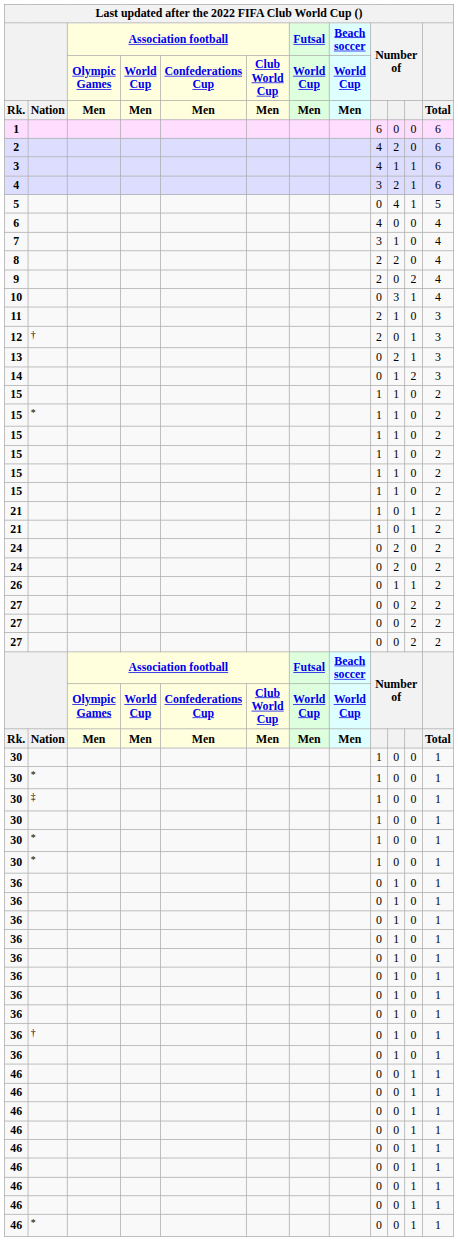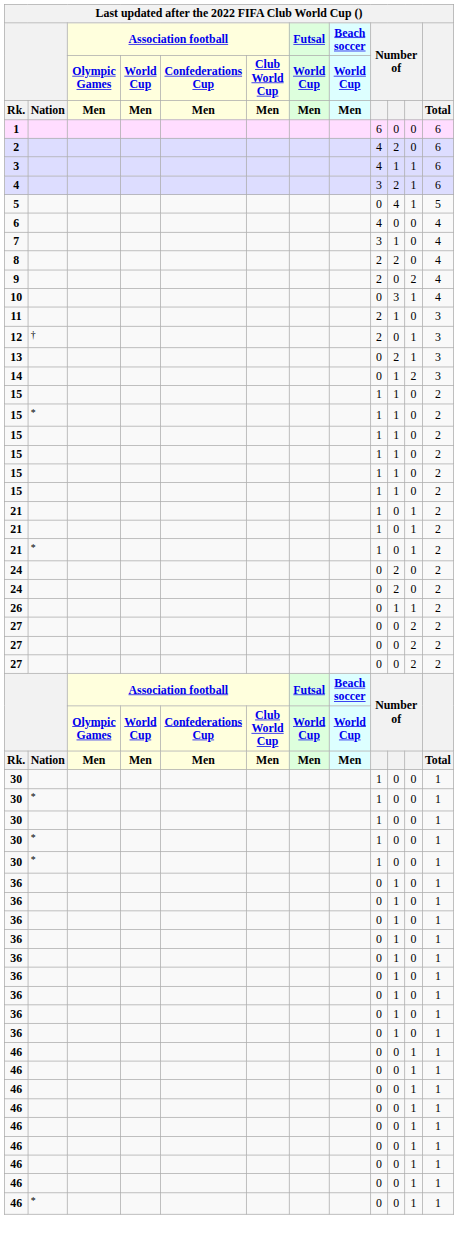 <table class="wikitable" style="margin-top: 0em; text-align: center; font-size: 100%;">
 <tr>
 <th colspan="12">Last updated after the 2022 FIFA Club World Cup ()</th>
 </tr>
 <tr>
 <th rowspan="2" colspan="2"></th>
 <th colspan="4" style="background: #ffd;"><a href='#'>Association football</a></th>
 <th style="background: #dfd;"><a href='#'>Futsal</a></th>
 <th style="background: #dff;"><a href='#'>Beach soccer</a></th>
 <th rowspan="2" colspan="3">Number of</th>
 <th rowspan="2"></th>
 </tr>
 <tr>
 <th style="background: #ffd;"><a href='#'>Olympic Games</a></th>
 <th style="background: #ffd;"><a href='#'>World Cup</a></th>
 <th style="background: #ffd;"><a href='#'>Confederations Cup</a></th>
 <th style="background: #ffd;"><a href='#'>Club World Cup</a></th>
 <th style="background: #dfd;"><a href='#'>World Cup</a></th>
 <th style="background: #dff;"><a href='#'>World Cup</a></th>
 </tr>
 <tr>
 <th style="width: 1em;">Rk.</th>
 <th>Nation</th>
 <th style="background: #ffd;">Men</th>
 <th style="background: #ffd;">Men</th>
 <th style="background: #ffd;">Men</th>
 <th style="background: #ffd;">Men</th>
 <th style="background: #dfd;">Men</th>
 <th style="background: #dff;">Men</th>
 <th style="width: 1em;"></th>
 <th style="width: 1em;"></th>
 <th style="width: 1em;"></th>
 <th style="width: 1em;">Total</th>
 </tr>
 <tr style="background: #fdf;">
 <td><strong>1</strong></td>
 <td style="text-align: left;"></td>
 <td></td>
 <td></td>
 <td></td>
 <td></td>
 <td></td>
 <td></td>
 <td>6</td>
 <td>0</td>
 <td>0</td>
 <td>6</td>
 </tr>
 <tr style="background: #ddf;">
 <td><strong>2</strong></td>
 <td style="text-align: left;"></td>
 <td></td>
 <td></td>
 <td></td>
 <td></td>
 <td></td>
 <td></td>
 <td>4</td>
 <td>2</td>
 <td>0</td>
 <td>6</td>
 </tr>
 <tr style="background: #ddf;">
 <td><strong>3</strong></td>
 <td style="text-align: left;"></td>
 <td></td>
 <td></td>
 <td></td>
 <td></td>
 <td></td>
 <td></td>
 <td>4</td>
 <td>1</td>
 <td>1</td>
 <td>6</td>
 </tr>
 <tr style="background: #ddf;">
 <td><strong>4</strong></td>
 <td style="text-align: left;"></td>
 <td></td>
 <td></td>
 <td></td>
 <td></td>
 <td></td>
 <td></td>
 <td>3</td>
 <td>2</td>
 <td>1</td>
 <td>6</td>
 </tr>
 <tr>
 <td><strong>5</strong></td>
 <td style="text-align: left;"></td>
 <td></td>
 <td></td>
 <td></td>
 <td></td>
 <td></td>
 <td></td>
 <td>0</td>
 <td>4</td>
 <td>1</td>
 <td>5</td>
 </tr>
 <tr>
 <td><strong>6</strong></td>
 <td style="text-align: left;"></td>
 <td></td>
 <td></td>
 <td></td>
 <td></td>
 <td></td>
 <td></td>
 <td>4</td>
 <td>0</td>
 <td>0</td>
 <td>4</td>
 </tr>
 <tr>
 <td><strong>7</strong></td>
 <td style="text-align: left;"></td>
 <td></td>
 <td></td>
 <td></td>
 <td></td>
 <td></td>
 <td></td>
 <td>3</td>
 <td>1</td>
 <td>0</td>
 <td>4</td>
 </tr>
 <tr>
 <td><strong>8</strong></td>
 <td style="text-align: left;"></td>
 <td></td>
 <td></td>
 <td></td>
 <td></td>
 <td></td>
 <td></td>
 <td>2</td>
 <td>2</td>
 <td>0</td>
 <td>4</td>
 </tr>
 <tr>
 <td><strong>9</strong></td>
 <td style="text-align: left;"></td>
 <td></td>
 <td></td>
 <td></td>
 <td></td>
 <td></td>
 <td></td>
 <td>2</td>
 <td>0</td>
 <td>2</td>
 <td>4</td>
 </tr>
 <tr>
 <td><strong>10</strong></td>
 <td style="text-align: left;"></td>
 <td></td>
 <td></td>
 <td></td>
 <td></td>
 <td></td>
 <td></td>
 <td>0</td>
 <td>3</td>
 <td>1</td>
 <td>4</td>
 </tr>
 <tr>
 <td><strong>11</strong></td>
 <td style="text-align: left;"></td>
 <td></td>
 <td></td>
 <td></td>
 <td></td>
 <td></td>
 <td></td>
 <td>2</td>
 <td>1</td>
 <td>0</td>
 <td>3</td>
 </tr>
 <tr>
 <td><strong>12</strong></td>
 <td style="text-align: left;"><sup>†</sup></td>
 <td></td>
 <td></td>
 <td></td>
 <td></td>
 <td></td>
 <td></td>
 <td>2</td>
 <td>0</td>
 <td>1</td>
 <td>3</td>
 </tr>
 <tr>
 <td><strong>13</strong></td>
 <td style="text-align: left;"></td>
 <td></td>
 <td></td>
 <td></td>
 <td></td>
 <td></td>
 <td></td>
 <td>0</td>
 <td>2</td>
 <td>1</td>
 <td>3</td>
 </tr>
 <tr>
 <td><strong>14</strong></td>
 <td style="text-align: left;"></td>
 <td></td>
 <td></td>
 <td></td>
 <td></td>
 <td></td>
 <td></td>
 <td>0</td>
 <td>1</td>
 <td>2</td>
 <td>3</td>
 </tr>
 <tr>
 <td><strong>15</strong></td>
 <td style="text-align: left;"></td>
 <td></td>
 <td></td>
 <td></td>
 <td></td>
 <td></td>
 <td></td>
 <td>1</td>
 <td>1</td>
 <td>0</td>
 <td>2</td>
 </tr>
 <tr>
 <td><strong>15</strong></td>
 <td style="text-align: left;"><em></em><sup>*</sup></td>
 <td></td>
 <td></td>
 <td></td>
 <td></td>
 <td></td>
 <td></td>
 <td>1</td>
 <td>1</td>
 <td>0</td>
 <td>2</td>
 </tr>
 <tr>
 <td><strong>15</strong></td>
 <td style="text-align: left;"></td>
 <td></td>
 <td></td>
 <td></td>
 <td></td>
 <td></td>
 <td></td>
 <td>1</td>
 <td>1</td>
 <td>0</td>
 <td>2</td>
 </tr>
 <tr>
 <td><strong>15</strong></td>
 <td style="text-align: left;"></td>
 <td></td>
 <td></td>
 <td></td>
 <td></td>
 <td></td>
 <td></td>
 <td>1</td>
 <td>1</td>
 <td>0</td>
 <td>2</td>
 </tr>
 <tr>
 <td><strong>15</strong></td>
 <td style="text-align: left;"></td>
 <td></td>
 <td></td>
 <td></td>
 <td></td>
 <td></td>
 <td></td>
 <td>1</td>
 <td>1</td>
 <td>0</td>
 <td>2</td>
 </tr>
 <tr>
 <td><strong>15</strong></td>
 <td style="text-align: left;"></td>
 <td></td>
 <td></td>
 <td></td>
 <td></td>
 <td></td>
 <td></td>
 <td>1</td>
 <td>1</td>
 <td>0</td>
 <td>2</td>
 </tr>
 <tr>
 <td><strong>21</strong></td>
 <td style="text-align: left;"></td>
 <td></td>
 <td></td>
 <td></td>
 <td></td>
 <td></td>
 <td></td>
 <td>1</td>
 <td>0</td>
 <td>1</td>
 <td>2</td>
 </tr>
 <tr>
 <td><strong>21</strong></td>
 <td style="text-align: left;"></td>
 <td></td>
 <td></td>
 <td></td>
 <td></td>
 <td></td>
 <td></td>
 <td>1</td>
 <td>0</td>
 <td>1</td>
 <td>2</td>
 </tr>
 <tr>
+<td><strong>21</strong></td>
+<td style="text-align: left;"><em></em><sup>*</sup></td>
+<td></td>
+<td></td>
+<td></td>
+<td></td>
+<td></td>
+<td></td>
+<td>1</td>
+<td>0</td>
+<td>1</td>
+<td>2</td>
+</tr>
+<tr>
 <td><strong>24</strong></td>
 <td style="text-align: left;"></td>
 <td></td>
 <td></td>
 <td></td>
 <td></td>
 <td></td>
 <td></td>
 <td>0</td>
 <td>2</td>
 <td>0</td>
 <td>2</td>
 </tr>
 <tr>
 <td><strong>24</strong></td>
 <td style="text-align: left;"></td>
 <td></td>
 <td></td>
 <td></td>
 <td></td>
 <td></td>
 <td></td>
 <td>0</td>
 <td>2</td>
 <td>0</td>
 <td>2</td>
 </tr>
 <tr>
 <td><strong>26</strong></td>
 <td style="text-align: left;"></td>
 <td></td>
 <td></td>
 <td></td>
 <td></td>
 <td></td>
 <td></td>
 <td>0</td>
 <td>1</td>
 <td>1</td>
 <td>2</td>
 </tr>
 <tr>
 <td><strong>27</strong></td>
 <td style="text-align: left;"></td>
 <td></td>
 <td></td>
 <td></td>
 <td></td>
 <td></td>
 <td></td>
 <td>0</td>
 <td>0</td>
 <td>2</td>
 <td>2</td>
 </tr>
 <tr>
 <td><strong>27</strong></td>
 <td style="text-align: left;"></td>
 <td></td>
 <td></td>
 <td></td>
 <td></td>
 <td></td>
 <td></td>
 <td>0</td>
 <td>0</td>
 <td>2</td>
 <td>2</td>
 </tr>
 <tr>
 <td><strong>27</strong></td>
 <td style="text-align: left;"></td>
 <td></td>
 <td></td>
 <td></td>
 <td></td>
 <td></td>
 <td></td>
 <td>0</td>
 <td>0</td>
 <td>2</td>
 <td>2</td>
 </tr>
 <tr>
 <th rowspan="2" colspan="2"></th>
 <th colspan="4" style="background: #ffd;"><a href='#'>Association football</a></th>
 <th style="background: #dfd;"><a href='#'>Futsal</a></th>
 <th style="background: #dff;"><a href='#'>Beach soccer</a></th>
 <th rowspan="2" colspan="3">Number of</th>
 <th rowspan="2"></th>
 </tr>
 <tr>
 <th style="background: #ffd;"><a href='#'>Olympic Games</a></th>
 <th style="background: #ffd;"><a href='#'>World Cup</a></th>
 <th style="background: #ffd;"><a href='#'>Confederations Cup</a></th>
 <th style="background: #ffd;"><a href='#'>Club World Cup</a></th>
 <th style="background: #dfd;"><a href='#'>World Cup</a></th>
 <th style="background: #dff;"><a href='#'>World Cup</a></th>
 </tr>
 <tr>
 <th style="width: 1em;">Rk.</th>
 <th>Nation</th>
 <th style="background: #ffd;">Men</th>
 <th style="background: #ffd;">Men</th>
 <th style="background: #ffd;">Men</th>
 <th style="background: #ffd;">Men</th>
 <th style="background: #dfd;">Men</th>
 <th style="background: #dff;">Men</th>
 <th style="width: 1em;"></th>
 <th style="width: 1em;"></th>
 <th style="width: 1em;"></th>
 <th style="width: 1em;">Total</th>
 </tr>
 <tr>
 <td><strong>30</strong></td>
 <td style="text-align: left;"></td>
 <td></td>
 <td></td>
 <td></td>
 <td></td>
 <td></td>
 <td></td>
 <td>1</td>
 <td>0</td>
 <td>0</td>
 <td>1</td>
 </tr>
 <tr>
 <td><strong>30</strong></td>
 <td style="text-align: left;"><em></em><sup>*</sup></td>
-<td></td>
-<td></td>
-<td></td>
-<td></td>
-<td></td>
-<td></td>
-<td>1</td>
-<td>0</td>
-<td>0</td>
-<td>1</td>
-</tr>
-<tr>
-<td><strong>30</strong></td>
-<td style="text-align: left;"><sup>‡</sup></td>
 <td></td>
 <td></td>
 <td></td>
 <td></td>
 <td></td>
 <td></td>
 <td>1</td>
 <td>0</td>
 <td>0</td>
 <td>1</td>
 </tr>
 <tr>
 <td><strong>30</strong></td>
 <td style="text-align: left;"></td>
 <td></td>
 <td></td>
 <td></td>
 <td></td>
 <td></td>
 <td></td>
 <td>1</td>
 <td>0</td>
 <td>0</td>
 <td>1</td>
 </tr>
 <tr>
 <td><strong>30</strong></td>
 <td style="text-align: left;"><em></em><sup>*</sup></td>
 <td></td>
 <td></td>
 <td></td>
 <td></td>
 <td></td>
 <td></td>
 <td>1</td>
 <td>0</td>
 <td>0</td>
 <td>1</td>
 </tr>
 <tr>
 <td><strong>30</strong></td>
 <td style="text-align: left;"><em></em><sup>*</sup></td>
 <td></td>
 <td></td>
 <td></td>
 <td></td>
 <td></td>
 <td></td>
 <td>1</td>
 <td>0</td>
 <td>0</td>
 <td>1</td>
 </tr>
 <tr>
 <td><strong>36</strong></td>
 <td style="text-align: left;"></td>
 <td></td>
 <td></td>
 <td></td>
 <td></td>
 <td></td>
 <td></td>
 <td>0</td>
 <td>1</td>
 <td>0</td>
 <td>1</td>
 </tr>
 <tr>
 <td><strong>36</strong></td>
 <td style="text-align: left;"></td>
 <td></td>
 <td></td>
 <td></td>
 <td></td>
 <td></td>
 <td></td>
 <td>0</td>
 <td>1</td>
 <td>0</td>
 <td>1</td>
 </tr>
 <tr>
 <td><strong>36</strong></td>
 <td style="text-align: left;"></td>
 <td></td>
 <td></td>
 <td></td>
 <td></td>
 <td></td>
 <td></td>
 <td>0</td>
 <td>1</td>
 <td>0</td>
 <td>1</td>
 </tr>
 <tr>
 <td><strong>36</strong></td>
 <td style="text-align: left;"></td>
 <td></td>
 <td></td>
 <td></td>
 <td></td>
 <td></td>
 <td></td>
 <td>0</td>
 <td>1</td>
 <td>0</td>
 <td>1</td>
 </tr>
 <tr>
 <td><strong>36</strong></td>
 <td style="text-align: left;"></td>
 <td></td>
 <td></td>
 <td></td>
 <td></td>
 <td></td>
 <td></td>
 <td>0</td>
 <td>1</td>
 <td>0</td>
 <td>1</td>
 </tr>
 <tr>
 <td><strong>36</strong></td>
 <td style="text-align: left;"></td>
 <td></td>
 <td></td>
 <td></td>
 <td></td>
 <td></td>
 <td></td>
 <td>0</td>
 <td>1</td>
 <td>0</td>
 <td>1</td>
 </tr>
 <tr>
 <td><strong>36</strong></td>
 <td style="text-align: left;"></td>
 <td></td>
 <td></td>
 <td></td>
 <td></td>
 <td></td>
 <td></td>
 <td>0</td>
 <td>1</td>
 <td>0</td>
 <td>1</td>
 </tr>
 <tr>
 <td><strong>36</strong></td>
 <td style="text-align: left;"></td>
 <td></td>
 <td></td>
 <td></td>
 <td></td>
 <td></td>
 <td></td>
 <td>0</td>
 <td>1</td>
 <td>0</td>
 <td>1</td>
 </tr>
 <tr>
 <td><strong>36</strong></td>
-<td style="text-align: left;"><sup>†</sup></td>
-<td></td>
-<td></td>
-<td></td>
-<td></td>
-<td></td>
-<td></td>
-<td>0</td>
-<td>1</td>
-<td>0</td>
-<td>1</td>
-</tr>
-<tr>
-<td><strong>36</strong></td>
 <td style="text-align: left;"></td>
 <td></td>
 <td></td>
 <td></td>
 <td></td>
 <td></td>
 <td></td>
 <td>0</td>
 <td>1</td>
 <td>0</td>
 <td>1</td>
 </tr>
 <tr>
 <td><strong>46</strong></td>
 <td style="text-align: left;"></td>
 <td></td>
 <td></td>
 <td></td>
 <td></td>
 <td></td>
 <td></td>
 <td>0</td>
 <td>0</td>
 <td>1</td>
 <td>1</td>
 </tr>
 <tr>
 <td><strong>46</strong></td>
 <td style="text-align: left;"></td>
 <td></td>
 <td></td>
 <td></td>
 <td></td>
 <td></td>
 <td></td>
 <td>0</td>
 <td>0</td>
 <td>1</td>
 <td>1</td>
 </tr>
 <tr>
 <td><strong>46</strong></td>
 <td style="text-align: left;"></td>
 <td></td>
 <td></td>
 <td></td>
 <td></td>
 <td></td>
 <td></td>
 <td>0</td>
 <td>0</td>
 <td>1</td>
 <td>1</td>
 </tr>
 <tr>
 <td><strong>46</strong></td>
 <td style="text-align: left;"></td>
 <td></td>
 <td></td>
 <td></td>
 <td></td>
 <td></td>
 <td></td>
 <td>0</td>
 <td>0</td>
 <td>1</td>
 <td>1</td>
 </tr>
 <tr>
 <td><strong>46</strong></td>
 <td style="text-align: left;"></td>
 <td></td>
 <td></td>
 <td></td>
 <td></td>
 <td></td>
 <td></td>
 <td>0</td>
 <td>0</td>
 <td>1</td>
 <td>1</td>
 </tr>
 <tr>
 <td><strong>46</strong></td>
 <td style="text-align: left;"></td>
 <td></td>
 <td></td>
 <td></td>
 <td></td>
 <td></td>
 <td></td>
 <td>0</td>
 <td>0</td>
 <td>1</td>
 <td>1</td>
 </tr>
 <tr>
 <td><strong>46</strong></td>
 <td style="text-align: left;"></td>
 <td></td>
 <td></td>
 <td></td>
 <td></td>
 <td></td>
 <td></td>
 <td>0</td>
 <td>0</td>
 <td>1</td>
 <td>1</td>
 </tr>
 <tr>
 <td><strong>46</strong></td>
 <td style="text-align: left;"></td>
 <td></td>
 <td></td>
 <td></td>
 <td></td>
 <td></td>
 <td></td>
 <td>0</td>
 <td>0</td>
 <td>1</td>
 <td>1</td>
 </tr>
 <tr>
 <td><strong>46</strong></td>
 <td style="text-align: left;"><em></em><sup>*</sup></td>
 <td></td>
 <td></td>
 <td></td>
 <td></td>
 <td></td>
 <td></td>
 <td>0</td>
 <td>0</td>
 <td>1</td>
 <td>1</td>
 </tr>
 </table>
